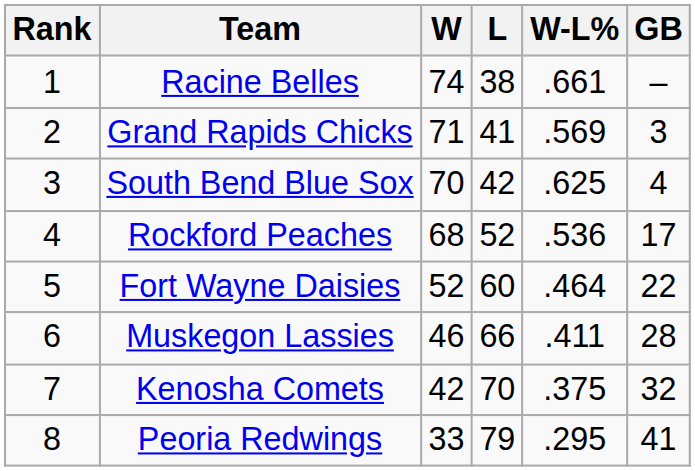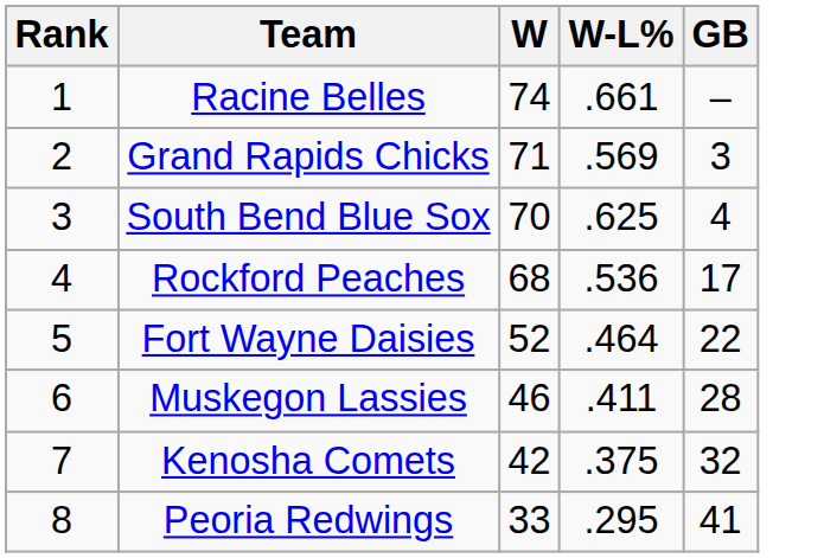 <table class="wikitable" style="text-align:center;">
 <tr>
 <th>Rank</th>
 <th>Team</th>
 <th>W</th>
-<th>L</th>
 <th>W-L%</th>
 <th>GB</th>
 </tr>
 <tr>
 <td>1</td>
 <td><a href='#'>Racine Belles</a></td>
 <td>74</td>
-<td>38</td>
 <td>.661</td>
 <td>–</td>
 </tr>
 <tr>
 <td>2</td>
 <td><a href='#'>Grand Rapids Chicks</a></td>
 <td>71</td>
-<td>41</td>
 <td>.569</td>
 <td>3</td>
 </tr>
 <tr>
 <td>3</td>
 <td><a href='#'>South Bend Blue Sox</a></td>
 <td>70</td>
-<td>42</td>
 <td>.625</td>
 <td>4</td>
 </tr>
 <tr>
 <td>4</td>
 <td><a href='#'>Rockford Peaches</a></td>
 <td>68</td>
-<td>52</td>
 <td>.536</td>
 <td>17</td>
 </tr>
 <tr>
 <td>5</td>
 <td><a href='#'>Fort Wayne Daisies</a></td>
 <td>52</td>
-<td>60</td>
 <td>.464</td>
 <td>22</td>
 </tr>
 <tr>
 <td>6</td>
 <td><a href='#'>Muskegon Lassies</a></td>
 <td>46</td>
-<td>66</td>
 <td>.411</td>
 <td>28</td>
 </tr>
 <tr>
 <td>7</td>
 <td><a href='#'>Kenosha Comets</a></td>
 <td>42</td>
-<td>70</td>
 <td>.375</td>
 <td>32</td>
 </tr>
 <tr>
 <td>8</td>
 <td><a href='#'>Peoria Redwings</a></td>
 <td>33</td>
-<td>79</td>
 <td>.295</td>
 <td>41</td>
 </tr>
 </table>
